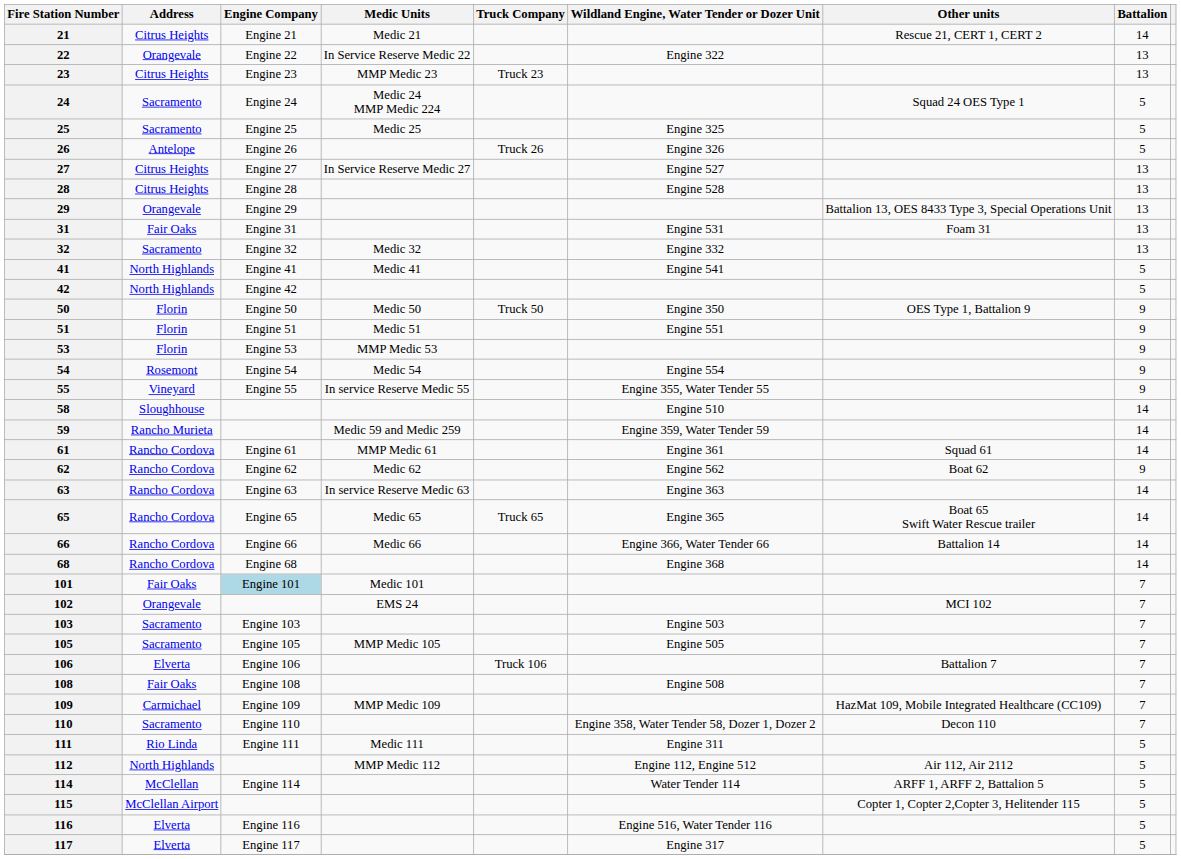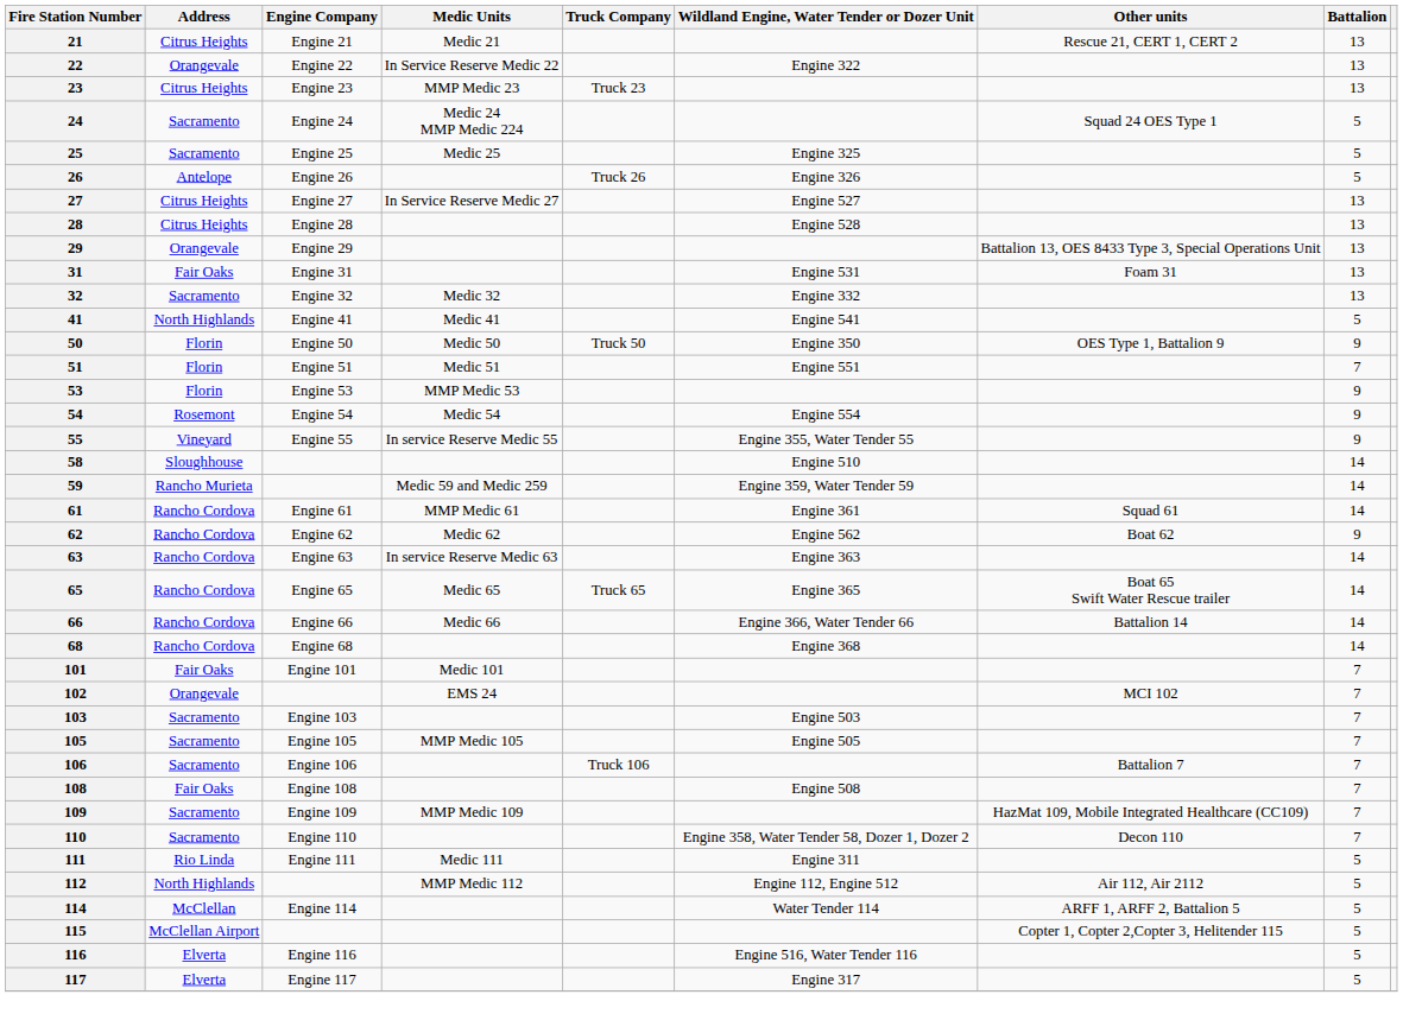 <table class=wikitable style="text-align:center;">
 <tr>
 <th>Fire Station Number</th>
 <th>Address</th>
 <th>Engine Company</th>
 <th>Medic Units</th>
 <th>Truck Company</th>
 <th>Wildland Engine, Water Tender or Dozer Unit</th>
 <th>Other units</th>
 <th>Battalion</th>
 <th></th>
 </tr>
 <tr>
 <th>21</th>
 <td><a href='#'>Citrus Heights</a></td>
 <td>Engine 21</td>
 <td>Medic 21</td>
 <td></td>
 <td></td>
 <td>Rescue 21, CERT 1, CERT 2</td>
-<td>14</td>
+<td>13</td>
 <td></td>
 </tr>
 <tr>
 <th>22</th>
 <td><a href='#'>Orangevale</a></td>
 <td>Engine 22</td>
 <td>In Service Reserve Medic 22</td>
 <td></td>
 <td>Engine 322</td>
 <td></td>
 <td>13</td>
 <td></td>
 </tr>
 <tr>
 <th>23</th>
 <td><a href='#'>Citrus Heights</a></td>
 <td>Engine 23</td>
 <td>MMP Medic 23</td>
 <td>Truck 23</td>
 <td></td>
 <td></td>
 <td>13</td>
 <td></td>
 </tr>
 <tr>
 <th>24</th>
 <td><a href='#'>Sacramento</a></td>
 <td>Engine 24</td>
 <td>Medic 24<br>MMP Medic 224</td>
 <td></td>
 <td></td>
 <td>Squad 24 OES Type 1</td>
 <td>5</td>
 <td></td>
 </tr>
 <tr>
 <th>25</th>
 <td><a href='#'>Sacramento</a></td>
 <td>Engine 25</td>
 <td>Medic 25</td>
 <td></td>
 <td>Engine 325</td>
 <td></td>
 <td>5</td>
 <td></td>
 </tr>
 <tr>
 <th>26</th>
 <td><a href='#'>Antelope</a></td>
 <td>Engine 26</td>
 <td></td>
 <td>Truck 26</td>
 <td>Engine 326</td>
 <td></td>
 <td>5</td>
 <td></td>
 </tr>
 <tr>
 <th>27</th>
 <td><a href='#'>Citrus Heights</a></td>
 <td>Engine 27</td>
 <td>In Service Reserve Medic 27</td>
 <td></td>
 <td>Engine 527</td>
 <td></td>
 <td>13</td>
 <td></td>
 </tr>
 <tr>
 <th>28</th>
 <td><a href='#'>Citrus Heights</a></td>
 <td>Engine 28</td>
 <td></td>
 <td></td>
 <td>Engine 528</td>
 <td></td>
 <td>13</td>
 <td></td>
 </tr>
 <tr>
 <th>29</th>
 <td><a href='#'>Orangevale</a></td>
 <td>Engine 29</td>
 <td></td>
 <td></td>
 <td></td>
 <td>Battalion 13, OES 8433 Type 3, Special Operations Unit</td>
 <td>13</td>
 <td></td>
 </tr>
 <tr>
 <th>31</th>
 <td><a href='#'>Fair Oaks</a></td>
 <td>Engine 31</td>
 <td></td>
 <td></td>
 <td>Engine 531</td>
 <td>Foam 31</td>
 <td>13</td>
 <td></td>
 </tr>
 <tr>
 <th>32</th>
 <td><a href='#'>Sacramento</a></td>
 <td>Engine 32</td>
 <td>Medic 32</td>
 <td></td>
 <td>Engine 332</td>
 <td></td>
 <td>13</td>
 <td></td>
 </tr>
 <tr>
 <th>41</th>
 <td><a href='#'>North Highlands</a></td>
 <td>Engine 41</td>
 <td>Medic 41</td>
 <td></td>
 <td>Engine 541</td>
 <td></td>
 <td>5</td>
 <td></td>
 </tr>
 <tr>
-<th>42</th>
-<td><a href='#'>North Highlands</a></td>
-<td>Engine 42</td>
-<td></td>
-<td></td>
-<td></td>
-<td></td>
-<td>5</td>
-<td></td>
-</tr>
-<tr>
 <th>50</th>
 <td><a href='#'>Florin</a></td>
 <td>Engine 50</td>
 <td>Medic 50</td>
 <td>Truck 50</td>
 <td>Engine 350</td>
 <td>OES Type 1, Battalion 9</td>
 <td>9</td>
 <td></td>
 </tr>
 <tr>
 <th>51</th>
 <td><a href='#'>Florin</a></td>
 <td>Engine 51</td>
 <td>Medic 51</td>
 <td></td>
 <td>Engine 551</td>
 <td></td>
-<td>9</td>
+<td>7</td>
 <td></td>
 </tr>
 <tr>
 <th>53</th>
 <td><a href='#'>Florin</a></td>
 <td>Engine 53</td>
 <td>MMP Medic 53</td>
 <td></td>
 <td></td>
 <td></td>
 <td>9</td>
 <td></td>
 </tr>
 <tr>
 <th>54</th>
 <td><a href='#'>Rosemont</a></td>
 <td>Engine 54</td>
 <td>Medic 54</td>
 <td></td>
 <td>Engine 554</td>
 <td></td>
 <td>9</td>
 <td></td>
 </tr>
 <tr>
 <th>55</th>
 <td><a href='#'>Vineyard</a></td>
 <td>Engine 55</td>
 <td>In service Reserve Medic 55</td>
 <td></td>
 <td>Engine 355, Water Tender 55</td>
 <td></td>
 <td>9</td>
 <td></td>
 </tr>
 <tr>
 <th>58</th>
 <td><a href='#'>Sloughhouse</a></td>
 <td></td>
 <td></td>
 <td></td>
 <td>Engine 510</td>
 <td></td>
 <td>14</td>
 <td></td>
 </tr>
 <tr>
 <th>59</th>
 <td><a href='#'>Rancho Murieta</a></td>
 <td></td>
 <td>Medic 59 and Medic 259</td>
 <td></td>
 <td>Engine 359, Water Tender 59</td>
 <td></td>
 <td>14</td>
 <td></td>
 </tr>
 <tr>
 <th>61</th>
 <td><a href='#'>Rancho Cordova</a></td>
 <td>Engine 61</td>
 <td>MMP Medic 61</td>
 <td></td>
 <td>Engine 361</td>
 <td>Squad 61</td>
 <td>14</td>
 <td></td>
 </tr>
 <tr>
 <th>62</th>
 <td><a href='#'>Rancho Cordova</a></td>
 <td>Engine 62</td>
 <td>Medic 62</td>
 <td></td>
 <td>Engine 562</td>
 <td>Boat 62</td>
 <td>9</td>
 <td></td>
 </tr>
 <tr>
 <th>63</th>
 <td><a href='#'>Rancho Cordova</a></td>
 <td>Engine 63</td>
 <td>In service Reserve Medic 63</td>
 <td></td>
 <td>Engine 363</td>
 <td></td>
 <td>14</td>
 <td></td>
 </tr>
 <tr>
 <th>65</th>
 <td><a href='#'>Rancho Cordova</a></td>
 <td>Engine 65</td>
 <td>Medic 65</td>
 <td>Truck 65</td>
 <td>Engine 365</td>
 <td>Boat 65<br>Swift Water Rescue trailer</td>
 <td>14</td>
 <td></td>
 </tr>
 <tr>
 <th>66</th>
 <td><a href='#'>Rancho Cordova</a></td>
 <td>Engine 66</td>
 <td>Medic 66</td>
 <td></td>
 <td>Engine 366, Water Tender 66</td>
 <td>Battalion 14</td>
 <td>14</td>
 <td></td>
 </tr>
 <tr>
 <th>68</th>
 <td><a href='#'>Rancho Cordova</a></td>
 <td>Engine 68</td>
 <td></td>
 <td></td>
 <td>Engine 368</td>
 <td></td>
 <td>14</td>
 <td></td>
 </tr>
 <tr>
 <th>101</th>
 <td><a href='#'>Fair Oaks</a></td>
-<td style="background: lightblue;">Engine 101</td>
+<td>Engine 101</td>
 <td>Medic 101</td>
 <td></td>
 <td></td>
 <td></td>
 <td>7</td>
 <td></td>
 </tr>
 <tr>
 <th>102</th>
 <td><a href='#'>Orangevale</a></td>
 <td></td>
 <td>EMS 24</td>
 <td></td>
 <td></td>
 <td>MCI 102</td>
 <td>7</td>
 <td></td>
 </tr>
 <tr>
 <th>103</th>
 <td><a href='#'>Sacramento</a></td>
 <td>Engine 103</td>
 <td></td>
 <td></td>
 <td>Engine 503</td>
 <td></td>
 <td>7</td>
 <td></td>
 </tr>
 <tr>
 <th>105</th>
 <td><a href='#'>Sacramento</a></td>
 <td>Engine 105</td>
 <td>MMP Medic 105</td>
 <td></td>
 <td>Engine 505</td>
 <td></td>
 <td>7</td>
 <td></td>
 </tr>
 <tr>
 <th>106</th>
-<td><a href='#'>Elverta</a></td>
+<td><a href='#'>Sacramento</a></td>
 <td>Engine 106</td>
 <td></td>
 <td>Truck 106</td>
 <td></td>
 <td>Battalion 7</td>
 <td>7</td>
 <td></td>
 </tr>
 <tr>
 <th>108</th>
 <td><a href='#'>Fair Oaks</a></td>
 <td>Engine 108</td>
 <td></td>
 <td></td>
 <td>Engine 508</td>
 <td></td>
 <td>7</td>
 <td></td>
 </tr>
 <tr>
 <th>109</th>
-<td><a href='#'>Carmichael</a></td>
+<td><a href='#'>Sacramento</a></td>
 <td>Engine 109</td>
 <td>MMP Medic 109</td>
 <td></td>
 <td></td>
 <td>HazMat 109, Mobile Integrated Healthcare (CC109)</td>
 <td>7</td>
 <td></td>
 </tr>
 <tr>
 <th>110</th>
 <td><a href='#'>Sacramento</a></td>
 <td>Engine 110</td>
 <td></td>
 <td></td>
 <td>Engine 358, Water Tender 58, Dozer 1, Dozer 2</td>
 <td>Decon 110</td>
 <td>7</td>
 <td></td>
 </tr>
 <tr>
 <th>111</th>
 <td><a href='#'>Rio Linda</a></td>
 <td>Engine 111</td>
 <td>Medic 111</td>
 <td></td>
 <td>Engine 311</td>
 <td></td>
 <td>5</td>
 <td></td>
 </tr>
 <tr>
 <th>112</th>
 <td><a href='#'>North Highlands</a></td>
 <td></td>
 <td>MMP Medic 112</td>
 <td></td>
 <td>Engine 112, Engine 512</td>
 <td>Air 112, Air 2112</td>
 <td>5</td>
 <td></td>
 </tr>
 <tr>
 <th>114</th>
 <td><a href='#'>McClellan</a></td>
 <td>Engine 114</td>
 <td></td>
 <td></td>
 <td>Water Tender 114</td>
 <td>ARFF 1, ARFF 2, Battalion 5</td>
 <td>5</td>
 <td></td>
 </tr>
 <tr>
 <th>115</th>
 <td><a href='#'>McClellan Airport</a></td>
 <td></td>
 <td></td>
 <td></td>
 <td></td>
 <td>Copter 1, Copter 2,Copter 3, Helitender 115</td>
 <td>5</td>
 <td></td>
 </tr>
 <tr>
 <th>116</th>
 <td><a href='#'>Elverta</a></td>
 <td>Engine 116</td>
 <td></td>
 <td></td>
 <td>Engine 516, Water Tender 116</td>
 <td></td>
 <td>5</td>
 <td></td>
 </tr>
 <tr>
 <th>117</th>
 <td><a href='#'>Elverta</a></td>
 <td>Engine 117</td>
 <td></td>
 <td></td>
 <td>Engine 317</td>
 <td></td>
 <td>5</td>
 <td></td>
 </tr>
 <tr>
 </tr>
 </table>
